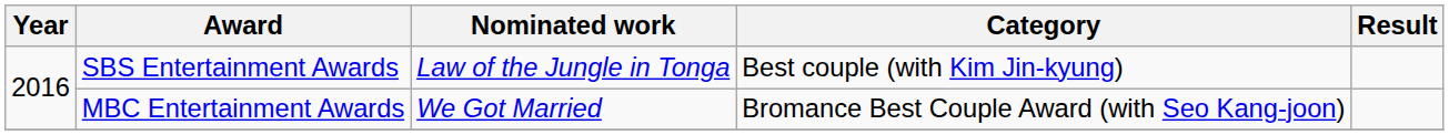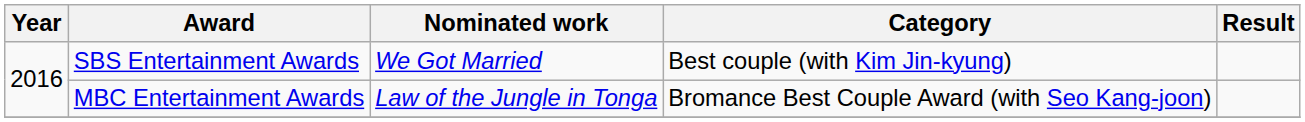 <table class="wikitable">
 <tr>
 <th>Year</th>
 <th>Award</th>
 <th>Nominated work</th>
 <th>Category</th>
 <th>Result</th>
 </tr>
 <tr>
 <td rowspan=2>2016</td>
 <td><a href='#'>SBS Entertainment Awards</a></td>
-<td><em><a href='#'>Law of the Jungle in Tonga</a></em></td>
+<td><em><a href='#'>We Got Married</a></em></td>
 <td>Best couple (with <a href='#'>Kim Jin-kyung</a>)</td>
 <td></td>
 </tr>
 <tr>
 <td><a href='#'>MBC Entertainment Awards</a></td>
-<td><em><a href='#'>We Got Married</a></em></td>
+<td><em><a href='#'>Law of the Jungle in Tonga</a></em></td>
 <td>Bromance Best Couple Award (with <a href='#'>Seo Kang-joon</a>)</td>
 <td></td>
 </tr>
 <tr>
 </tr>
 </table>
